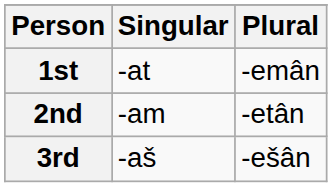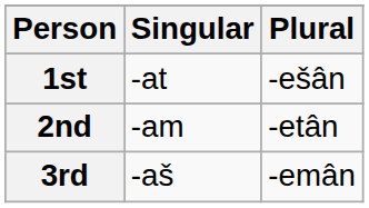 <table class="wikitable"?!>
 <tr>
 </tr>
 <tr>
 <th>Person</th>
 <th>Singular</th>
 <th>Plural</th>
 </tr>
 <tr>
 <th>1st</th>
 <td>-at </td>
-<td>-emân </td>
+<td>-ešân </td>
 </tr>
 <tr>
 <th>2nd</th>
 <td>-am </td>
 <td>-etân </td>
 </tr>
 <tr>
 <th>3rd</th>
 <td>-aš </td>
-<td>-ešân </td>
+<td>-emân </td>
 </tr>
 </table>
